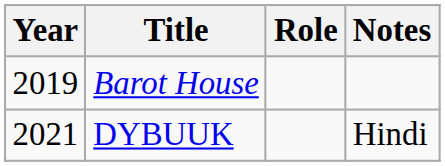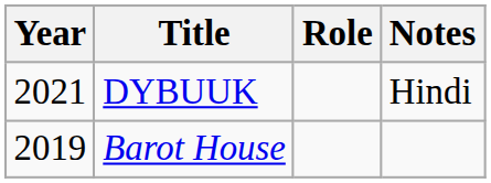 <table class="wikitable sortable">
 <tr>
 <th>Year</th>
 <th>Title</th>
 <th>Role</th>
 <th>Notes</th>
 </tr>
 <tr>
+<td>2021</td>
+<td><a href='#'>DYBUUK</a></td>
+<td></td>
+<td>Hindi</td>
+</tr>
+<tr>
 <td>2019</td>
 <td><em><a href='#'>Barot House</a></em></td>
 <td></td>
 <td></td>
 </tr>
-<tr>
-<td>2021</td>
-<td><a href='#'>DYBUUK</a></td>
-<td></td>
-<td>Hindi</td>
-</tr>
 </table>
